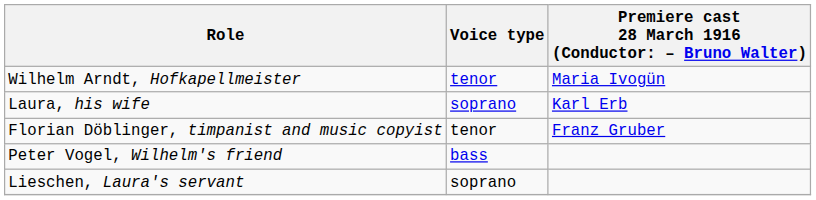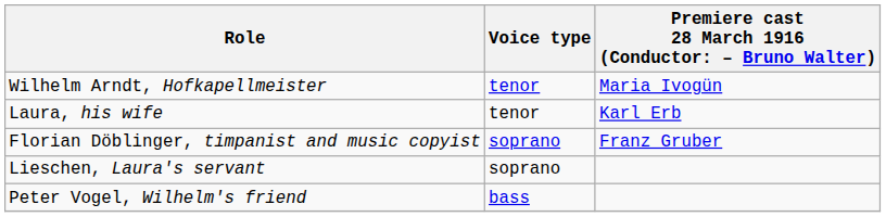 <table class="wikitable">
 <tr>
 <th>Role</th>
 <th>Voice type</th>
 <th>Premiere cast<br>28 March 1916<br>(Conductor: – <a href='#'>Bruno Walter</a>)</th>
 </tr>
 <tr>
 <td>Wilhelm Arndt, <em>Hofkapellmeister</em></td>
 <td><a href='#'>tenor</a></td>
 <td><a href='#'>Maria Ivogün</a></td>
 </tr>
 <tr>
 <td>Laura, <em>his wife</em></td>
-<td><a href='#'>soprano</a></td>
+<td>tenor</td>
 <td><a href='#'>Karl Erb</a></td>
 </tr>
 <tr>
 <td>Florian Döblinger, <em>timpanist and music copyist</em></td>
-<td>tenor</td>
+<td><a href='#'>soprano</a></td>
 <td><a href='#'>Franz Gruber</a></td>
+</tr>
+<tr>
+<td>Lieschen, <em>Laura's servant</em></td>
+<td>soprano</td>
+<td></td>
 </tr>
 <tr>
 <td>Peter Vogel, <em>Wilhelm's friend</em></td>
 <td><a href='#'>bass</a></td>
 <td></td>
 </tr>
 <tr>
-<td>Lieschen, <em>Laura's servant</em></td>
-<td>soprano</td>
-<td></td>
-</tr>
-<tr>
 </tr>
 </table>
